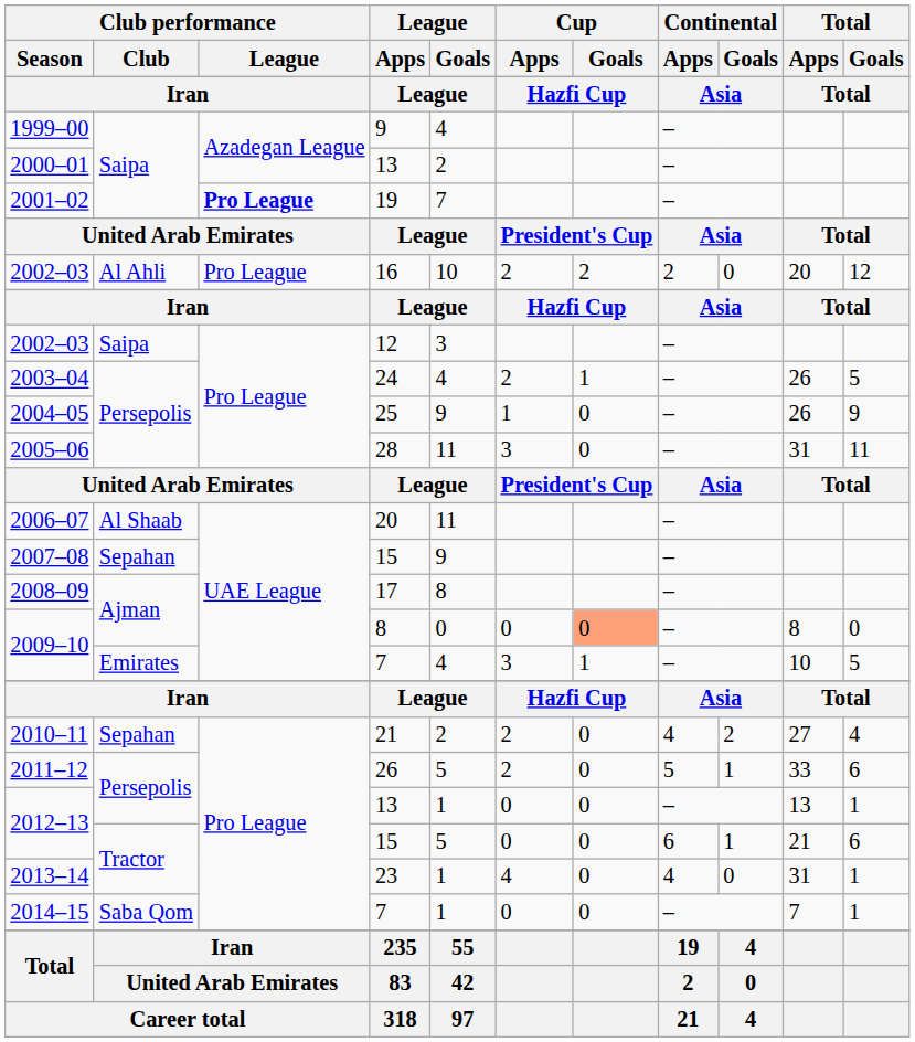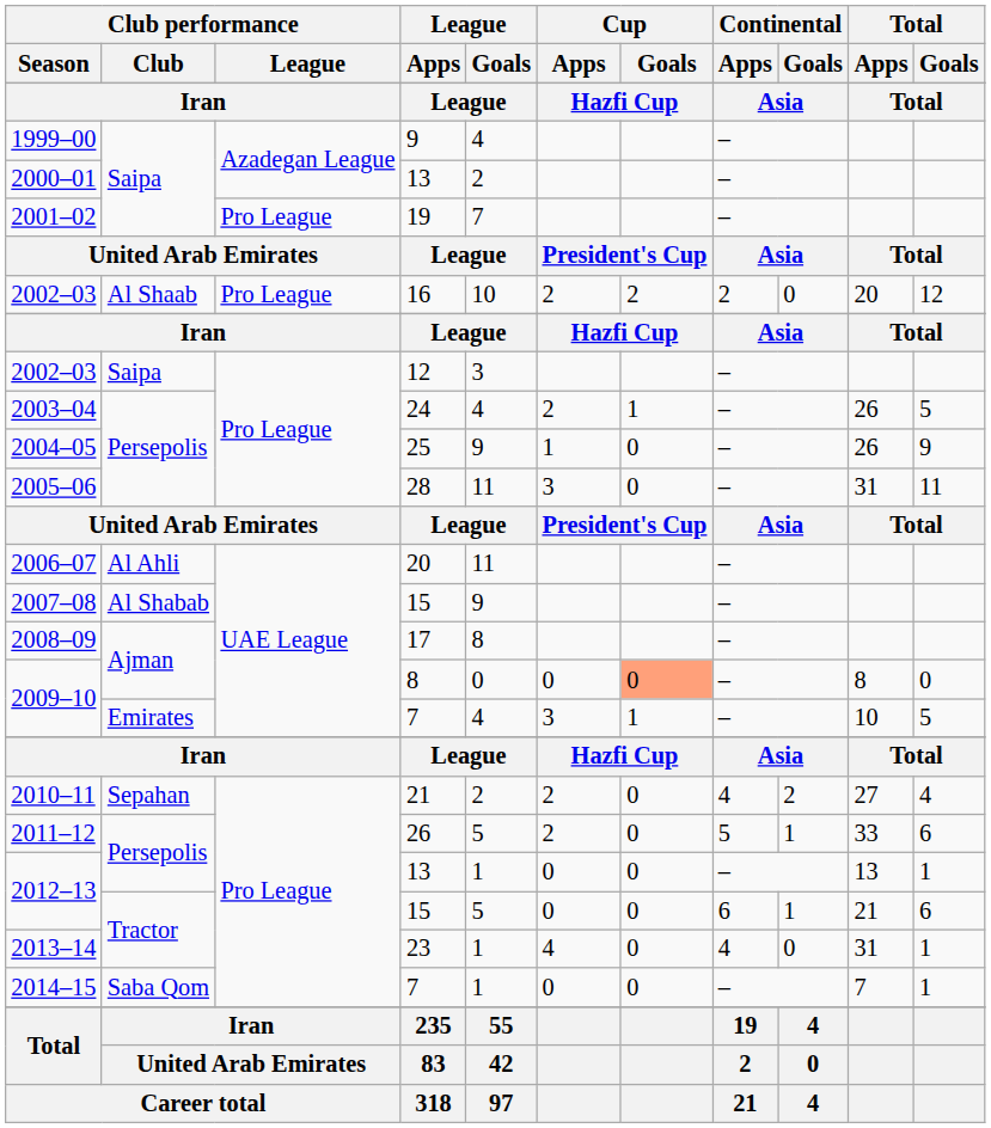 <table class="wikitable" style="text-align:left">
 <tr>
 <th colspan=3>Club performance</th>
 <th colspan=2>League</th>
 <th colspan=2>Cup</th>
 <th colspan=2>Continental</th>
 <th colspan=2>Total</th>
 </tr>
 <tr>
 <th>Season</th>
 <th>Club</th>
 <th>League</th>
 <th>Apps</th>
 <th>Goals</th>
 <th>Apps</th>
 <th>Goals</th>
 <th>Apps</th>
 <th>Goals</th>
 <th>Apps</th>
 <th>Goals</th>
 </tr>
 <tr>
 </tr>
 <tr>
 <th colspan=3>Iran</th>
 <th colspan=2>League</th>
 <th colspan=2><a href='#'>Hazfi Cup</a></th>
 <th colspan=2><a href='#'>Asia</a></th>
 <th colspan=2>Total</th>
 </tr>
 <tr>
 <td><a href='#'>1999–00</a></td>
 <td rowspan="3"><a href='#'>Saipa</a></td>
 <td rowspan="2"><a href='#'>Azadegan League</a></td>
 <td>9</td>
 <td>4</td>
 <td></td>
 <td></td>
 <td colspan="2">–</td>
 <td></td>
 <td></td>
 </tr>
 <tr>
 <td><a href='#'>2000–01</a></td>
 <td>13</td>
 <td>2</td>
 <td></td>
 <td></td>
 <td colspan="2">–</td>
 <td></td>
 <td></td>
 </tr>
 <tr>
 <td><a href='#'>2001–02</a></td>
-<td><strong><a href='#'>Pro League</a></strong></td>
+<td><a href='#'>Pro League</a></td>
 <td>19</td>
 <td>7</td>
 <td></td>
 <td></td>
 <td colspan="2">–</td>
 <td></td>
 <td></td>
 </tr>
 <tr>
 <th colspan=3>United Arab Emirates</th>
 <th colspan=2>League</th>
 <th colspan=2><a href='#'>President's Cup</a></th>
 <th colspan=2><a href='#'>Asia</a></th>
 <th colspan=2>Total</th>
 </tr>
 <tr>
 <td><a href='#'>2002–03</a></td>
-<td><a href='#'>Al Ahli</a></td>
+<td><a href='#'>Al Shaab</a></td>
 <td><a href='#'>Pro League</a></td>
 <td>16</td>
 <td>10</td>
 <td>2</td>
 <td>2</td>
 <td>2</td>
 <td>0</td>
 <td>20</td>
 <td>12</td>
 </tr>
 <tr>
 </tr>
 <tr>
 <th colspan=3>Iran</th>
 <th colspan=2>League</th>
 <th colspan=2><a href='#'>Hazfi Cup</a></th>
 <th colspan=2><a href='#'>Asia</a></th>
 <th colspan=2>Total</th>
 </tr>
 <tr>
 <td><a href='#'>2002–03</a></td>
 <td rowspan="1"><a href='#'>Saipa</a></td>
 <td rowspan="4"><a href='#'>Pro League</a></td>
 <td>12</td>
 <td>3</td>
 <td></td>
 <td></td>
 <td colspan="2">–</td>
 <td></td>
 <td></td>
 </tr>
 <tr>
 <td><a href='#'>2003–04</a></td>
 <td rowspan="3"><a href='#'>Persepolis</a></td>
 <td>24</td>
 <td>4</td>
 <td>2</td>
 <td>1</td>
 <td colspan="2">–</td>
 <td>26</td>
 <td>5</td>
 </tr>
 <tr>
 <td><a href='#'>2004–05</a></td>
 <td>25</td>
 <td>9</td>
 <td>1</td>
 <td>0</td>
 <td colspan="2">–</td>
 <td>26</td>
 <td>9</td>
 </tr>
 <tr>
 <td><a href='#'>2005–06</a></td>
 <td>28</td>
 <td>11</td>
 <td>3</td>
 <td>0</td>
 <td colspan="2">–</td>
 <td>31</td>
 <td>11</td>
 </tr>
 <tr>
 <th colspan=3>United Arab Emirates</th>
 <th colspan=2>League</th>
 <th colspan=2><a href='#'>President's Cup</a></th>
 <th colspan=2><a href='#'>Asia</a></th>
 <th colspan=2>Total</th>
 </tr>
 <tr>
 <td><a href='#'>2006–07</a></td>
-<td><a href='#'>Al Shaab</a></td>
+<td><a href='#'>Al Ahli</a></td>
 <td rowspan="5"><a href='#'>UAE League</a></td>
 <td>20</td>
 <td>11</td>
 <td></td>
 <td></td>
 <td colspan="2">–</td>
 <td></td>
 <td></td>
 </tr>
 <tr>
 <td><a href='#'>2007–08</a></td>
-<td><a href='#'>Sepahan</a></td>
+<td><a href='#'>Al Shabab</a></td>
 <td>15</td>
 <td>9</td>
 <td></td>
 <td></td>
 <td colspan="2">–</td>
 <td></td>
 <td></td>
 </tr>
 <tr>
 <td><a href='#'>2008–09</a></td>
 <td rowspan="2"><a href='#'>Ajman</a></td>
 <td>17</td>
 <td>8</td>
 <td></td>
 <td></td>
 <td colspan="2">–</td>
 <td></td>
 <td></td>
 </tr>
 <tr>
 <td rowspan="2"><a href='#'>2009–10</a></td>
 <td>8</td>
 <td>0</td>
 <td>0</td>
 <td style="background: lightsalmon;">0</td>
 <td colspan="2">–</td>
 <td>8</td>
 <td>0</td>
 </tr>
 <tr>
 <td><a href='#'>Emirates</a></td>
 <td>7</td>
 <td>4</td>
 <td>3</td>
 <td>1</td>
 <td colspan="2">–</td>
 <td>10</td>
 <td>5</td>
 </tr>
 <tr>
 </tr>
 <tr>
 <th colspan=3>Iran</th>
 <th colspan=2>League</th>
 <th colspan=2><a href='#'>Hazfi Cup</a></th>
 <th colspan=2><a href='#'>Asia</a></th>
 <th colspan=2>Total</th>
 </tr>
 <tr>
 <td><a href='#'>2010–11</a></td>
 <td><a href='#'>Sepahan</a></td>
 <td rowspan="6"><a href='#'>Pro League</a></td>
 <td>21</td>
 <td>2</td>
 <td>2</td>
 <td>0</td>
 <td>4</td>
 <td>2</td>
 <td>27</td>
 <td>4</td>
 </tr>
 <tr>
 <td><a href='#'>2011–12</a></td>
 <td rowspan="2"><a href='#'>Persepolis</a></td>
 <td>26</td>
 <td>5</td>
 <td>2</td>
 <td>0</td>
 <td>5</td>
 <td>1</td>
 <td>33</td>
 <td>6</td>
 </tr>
 <tr>
 <td rowspan="2"><a href='#'>2012–13</a></td>
 <td>13</td>
 <td>1</td>
 <td>0</td>
 <td>0</td>
 <td colspan="2">–</td>
 <td>13</td>
 <td>1</td>
 </tr>
 <tr>
 <td rowspan="2"><a href='#'>Tractor</a></td>
 <td>15</td>
 <td>5</td>
 <td>0</td>
 <td>0</td>
 <td>6</td>
 <td>1</td>
 <td>21</td>
 <td>6</td>
 </tr>
 <tr>
 <td><a href='#'>2013–14</a></td>
 <td>23</td>
 <td>1</td>
 <td>4</td>
 <td>0</td>
 <td>4</td>
 <td>0</td>
 <td>31</td>
 <td>1</td>
 </tr>
 <tr>
 <td><a href='#'>2014–15</a></td>
 <td><a href='#'>Saba Qom</a></td>
 <td>7</td>
 <td>1</td>
 <td>0</td>
 <td>0</td>
 <td colspan="2">–</td>
 <td>7</td>
 <td>1</td>
 </tr>
 <tr>
 </tr>
 <tr>
 <th rowspan=2>Total</th>
 <th colspan=2>Iran</th>
 <th>235</th>
 <th>55</th>
 <th></th>
 <th></th>
 <th>19</th>
 <th>4</th>
 <th></th>
 <th></th>
 </tr>
 <tr>
 <th colspan=2>United Arab Emirates</th>
 <th>83</th>
 <th>42</th>
 <th></th>
 <th></th>
 <th>2</th>
 <th>0</th>
 <th></th>
 <th></th>
 </tr>
 <tr>
 <th colspan=3>Career total</th>
 <th>318</th>
 <th>97</th>
 <th></th>
 <th></th>
 <th>21</th>
 <th>4</th>
 <th></th>
 <th></th>
 </tr>
 </table>
